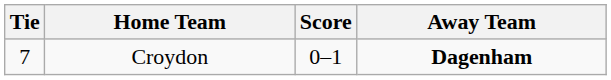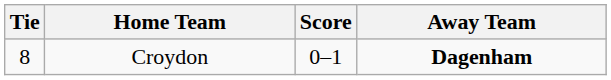 <table class="wikitable" style="text-align:center;">
 <tr>
 <th width=20>Tie</th>
 <th width=175>Home Team</th>
 <th width=20>Score</th>
 <th width=175>Away Team</th>
 </tr>
 <tr>
-<td>7</td>
+<td>8</td>
 <td>Croydon</td>
 <td>0–1</td>
 <td><strong>Dagenham</strong></td>
 </tr>
 </table>
